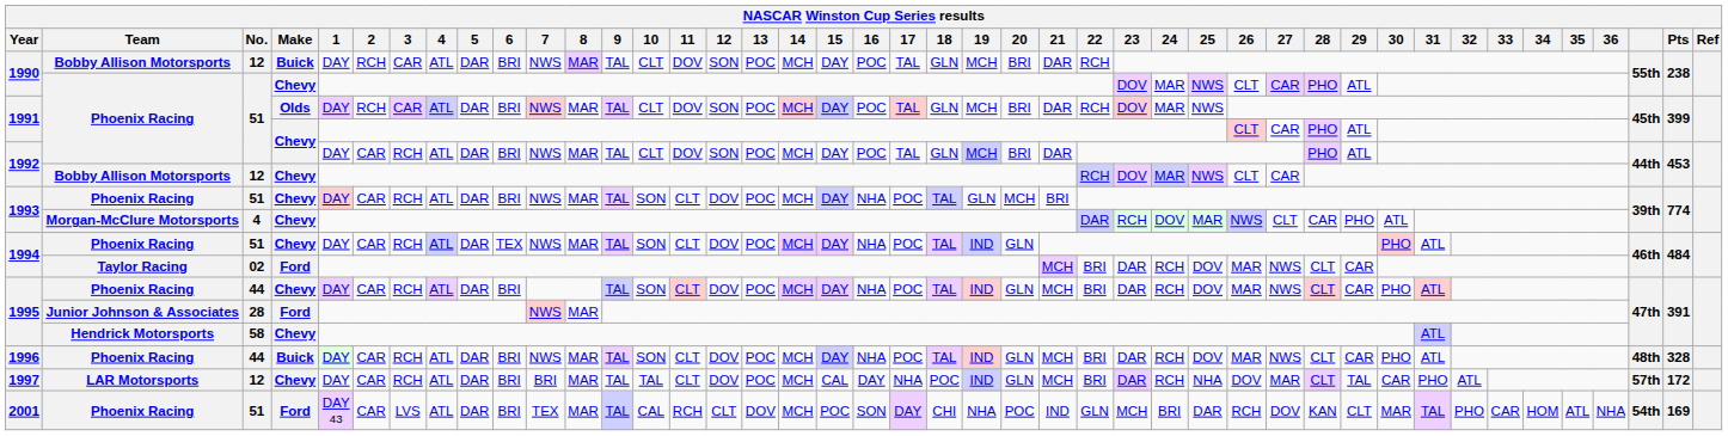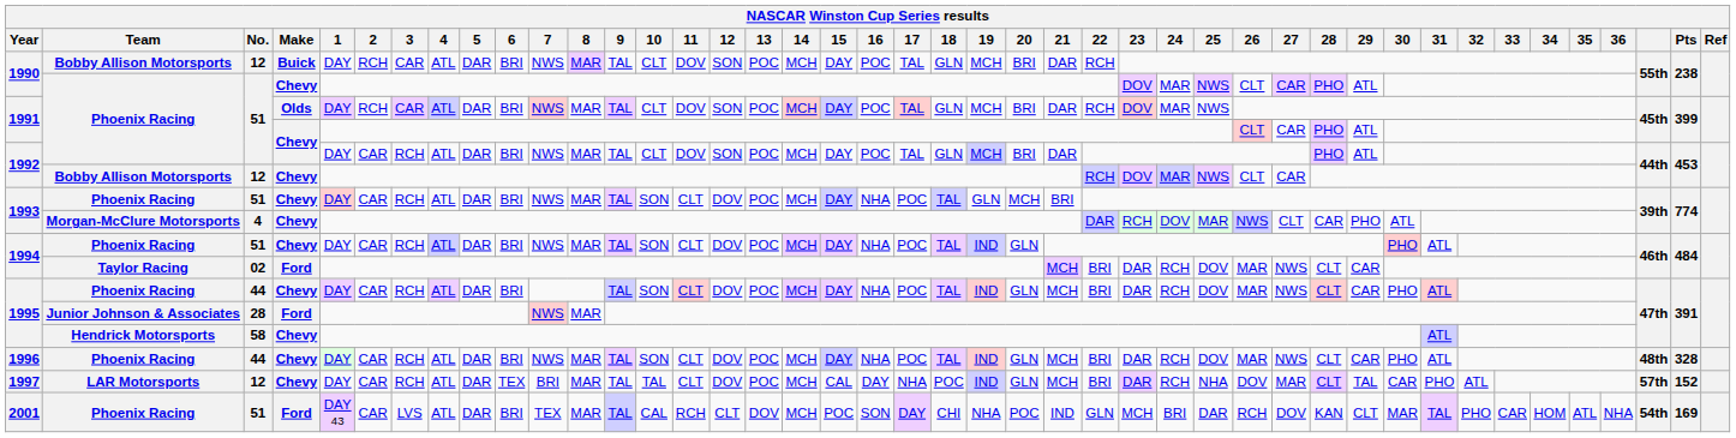 <table class="wikitable" style="text-align:center; font-size:75%">
 <tr>
 <th colspan=45><a href='#'>NASCAR</a> <a href='#'>Winston Cup Series</a> results</th>
 </tr>
 <tr>
 <th>Year</th>
 <th>Team</th>
 <th>No.</th>
 <th>Make</th>
 <th>1</th>
 <th>2</th>
 <th>3</th>
 <th>4</th>
 <th>5</th>
 <th>6</th>
 <th>7</th>
 <th>8</th>
 <th>9</th>
 <th>10</th>
 <th>11</th>
 <th>12</th>
 <th>13</th>
 <th>14</th>
 <th>15</th>
 <th>16</th>
 <th>17</th>
 <th>18</th>
 <th>19</th>
 <th>20</th>
 <th>21</th>
 <th>22</th>
 <th>23</th>
 <th>24</th>
 <th>25</th>
 <th>26</th>
 <th>27</th>
 <th>28</th>
 <th>29</th>
 <th>30</th>
 <th>31</th>
 <th>32</th>
 <th>33</th>
 <th>34</th>
 <th>35</th>
 <th>36</th>
 <th></th>
 <th>Pts</th>
 <th>Ref</th>
 </tr>
 <tr>
 <th rowspan=2><a href='#'>1990</a></th>
 <th nowrap><a href='#'>Bobby Allison Motorsports</a></th>
 <th>12</th>
 <th><a href='#'>Buick</a></th>
 <td><a href='#'>DAY</a></td>
 <td><a href='#'>RCH</a></td>
 <td><a href='#'>CAR</a></td>
 <td><a href='#'>ATL</a></td>
 <td><a href='#'>DAR</a></td>
 <td><a href='#'>BRI</a></td>
 <td><a href='#'>NWS</a></td>
 <td style="background:#EFCFFF;"><a href='#'>MAR</a><br></td>
 <td><a href='#'>TAL</a></td>
 <td><a href='#'>CLT</a></td>
 <td><a href='#'>DOV</a></td>
 <td><a href='#'>SON</a></td>
 <td><a href='#'>POC</a></td>
 <td><a href='#'>MCH</a></td>
 <td><a href='#'>DAY</a></td>
 <td><a href='#'>POC</a></td>
 <td><a href='#'>TAL</a></td>
 <td><a href='#'>GLN</a></td>
 <td><a href='#'>MCH</a></td>
 <td><a href='#'>BRI</a></td>
 <td><a href='#'>DAR</a></td>
 <td><a href='#'>RCH</a></td>
 <td colspan=14></td>
 <th rowspan=2>55th</th>
 <th rowspan=2>238</th>
 <th rowspan=2></th>
 </tr>
 <tr>
 <th rowspan=4><a href='#'>Phoenix Racing</a></th>
 <th rowspan=4>51</th>
 <th><a href='#'>Chevy</a></th>
 <td colspan=22></td>
 <td style="background:#EFCFFF;"><a href='#'>DOV</a><br></td>
 <td><a href='#'>MAR</a></td>
 <td style="background:#EFCFFF;"><a href='#'>NWS</a><br></td>
 <td><a href='#'>CLT</a></td>
 <td style="background:#EFCFFF;"><a href='#'>CAR</a><br></td>
 <td style="background:#EFCFFF;"><a href='#'>PHO</a><br></td>
 <td><a href='#'>ATL</a></td>
 <td colspan=7></td>
 </tr>
 <tr>
 <th rowspan=2><a href='#'>1991</a></th>
 <th><a href='#'>Olds</a></th>
 <td style="background:#EFCFFF;"><a href='#'>DAY</a><br></td>
 <td><a href='#'>RCH</a></td>
 <td style="background:#EFCFFF;"><a href='#'>CAR</a><br></td>
 <td style="background:#CFCFFF;"><a href='#'>ATL</a><br></td>
 <td><a href='#'>DAR</a></td>
 <td><a href='#'>BRI</a></td>
 <td style="background:#FFCFCF;"><a href='#'>NWS</a><br></td>
 <td><a href='#'>MAR</a></td>
 <td style="background:#EFCFFF;"><a href='#'>TAL</a><br></td>
 <td><a href='#'>CLT</a></td>
 <td><a href='#'>DOV</a></td>
 <td><a href='#'>SON</a></td>
 <td><a href='#'>POC</a></td>
 <td style="background:#FFCFCF;"><a href='#'>MCH</a><br></td>
 <td style="background:#CFCFFF;"><a href='#'>DAY</a><br></td>
 <td><a href='#'>POC</a></td>
 <td style="background:#FFCFCF;"><a href='#'>TAL</a><br></td>
 <td><a href='#'>GLN</a></td>
 <td><a href='#'>MCH</a></td>
 <td><a href='#'>BRI</a></td>
 <td><a href='#'>DAR</a></td>
 <td><a href='#'>RCH</a></td>
 <td style="background:#FFCFCF;"><a href='#'>DOV</a><br></td>
 <td><a href='#'>MAR</a></td>
 <td><a href='#'>NWS</a></td>
 <td colspan=11></td>
 <th rowspan=2>45th</th>
 <th rowspan=2>399</th>
 <th rowspan=2></th>
 </tr>
 <tr>
 <th rowspan=2><a href='#'>Chevy</a></th>
 <td colspan=25></td>
 <td style="background:#FFCFCF;"><a href='#'>CLT</a><br></td>
 <td><a href='#'>CAR</a></td>
 <td style="background:#EFCFFF;"><a href='#'>PHO</a><br></td>
 <td><a href='#'>ATL</a></td>
 <td colspan=7></td>
 </tr>
 <tr>
 <th rowspan=2><a href='#'>1992</a></th>
 <td><a href='#'>DAY</a></td>
 <td><a href='#'>CAR</a></td>
 <td><a href='#'>RCH</a></td>
 <td><a href='#'>ATL</a></td>
 <td><a href='#'>DAR</a></td>
 <td><a href='#'>BRI</a></td>
 <td><a href='#'>NWS</a></td>
 <td><a href='#'>MAR</a></td>
 <td><a href='#'>TAL</a></td>
 <td><a href='#'>CLT</a></td>
 <td><a href='#'>DOV</a></td>
 <td><a href='#'>SON</a></td>
 <td><a href='#'>POC</a></td>
 <td><a href='#'>MCH</a></td>
 <td><a href='#'>DAY</a></td>
 <td><a href='#'>POC</a></td>
 <td><a href='#'>TAL</a></td>
 <td><a href='#'>GLN</a></td>
 <td style="background:#CFCFFF;"><a href='#'>MCH</a><br></td>
 <td><a href='#'>BRI</a></td>
 <td><a href='#'>DAR</a></td>
 <td colspan=6></td>
 <td style="background:#EFCFFF;"><a href='#'>PHO</a><br></td>
 <td><a href='#'>ATL</a></td>
 <td colspan=7></td>
 <th rowspan=2>44th</th>
 <th rowspan=2>453</th>
 <th rowspan=2></th>
 </tr>
 <tr>
 <th><a href='#'>Bobby Allison Motorsports</a></th>
 <th>12</th>
 <th><a href='#'>Chevy</a></th>
 <td colspan=21></td>
 <td style="background:#CFCFFF;"><a href='#'>RCH</a><br></td>
 <td style="background:#EFCFFF;"><a href='#'>DOV</a><br></td>
 <td style="background:#CFCFFF;"><a href='#'>MAR</a><br></td>
 <td style="background:#EFCFFF;"><a href='#'>NWS</a><br></td>
 <td><a href='#'>CLT</a></td>
 <td><a href='#'>CAR</a></td>
 <td colspan=9></td>
 </tr>
 <tr>
 <th rowspan=2><a href='#'>1993</a></th>
 <th><a href='#'>Phoenix Racing</a></th>
 <th>51</th>
 <th><a href='#'>Chevy</a></th>
 <td style="background:#FFCFCF;"><a href='#'>DAY</a><br></td>
 <td><a href='#'>CAR</a></td>
 <td><a href='#'>RCH</a></td>
 <td><a href='#'>ATL</a></td>
 <td><a href='#'>DAR</a></td>
 <td><a href='#'>BRI</a></td>
 <td><a href='#'>NWS</a></td>
 <td><a href='#'>MAR</a></td>
 <td style="background:#EFCFFF;"><a href='#'>TAL</a><br></td>
 <td><a href='#'>SON</a></td>
 <td><a href='#'>CLT</a></td>
 <td><a href='#'>DOV</a></td>
 <td><a href='#'>POC</a></td>
 <td><a href='#'>MCH</a></td>
 <td style="background:#CFCFFF;"><a href='#'>DAY</a><br></td>
 <td><a href='#'>NHA</a></td>
 <td><a href='#'>POC</a></td>
 <td style="background:#CFCFFF;"><a href='#'>TAL</a><br></td>
 <td><a href='#'>GLN</a></td>
 <td><a href='#'>MCH</a></td>
 <td><a href='#'>BRI</a></td>
 <td colspan=15></td>
 <th rowspan=2>39th</th>
 <th rowspan=2>774</th>
 <th rowspan=2></th>
 </tr>
 <tr>
 <th><a href='#'>Morgan-McClure Motorsports</a></th>
 <th>4</th>
 <th><a href='#'>Chevy</a></th>
 <td colspan=21></td>
 <td style="background:#CFCFFF;"><a href='#'>DAR</a><br></td>
 <td style="background:#DFFFDF;"><a href='#'>RCH</a><br></td>
 <td style="background:#DFFFDF;"><a href='#'>DOV</a><br></td>
 <td style="background:#DFFFDF;"><a href='#'>MAR</a><br></td>
 <td style="background:#CFCFFF;"><a href='#'>NWS</a><br></td>
 <td><a href='#'>CLT</a></td>
 <td><a href='#'>CAR</a></td>
 <td><a href='#'>PHO</a></td>
 <td><a href='#'>ATL</a></td>
 <td colspan=6></td>
 </tr>
 <tr>
 <th rowspan=2><a href='#'>1994</a></th>
 <th><a href='#'>Phoenix Racing</a></th>
 <th>51</th>
 <th><a href='#'>Chevy</a></th>
 <td><a href='#'>DAY</a></td>
 <td><a href='#'>CAR</a></td>
 <td><a href='#'>RCH</a></td>
 <td style="background:#CFCFFF;"><a href='#'>ATL</a><br></td>
 <td><a href='#'>DAR</a></td>
-<td><a href='#'>TEX</a></td>
+<td><a href='#'>BRI</a></td>
 <td><a href='#'>NWS</a></td>
 <td><a href='#'>MAR</a></td>
 <td style="background:#EFCFFF;"><a href='#'>TAL</a><br></td>
 <td><a href='#'>SON</a></td>
 <td><a href='#'>CLT</a></td>
 <td><a href='#'>DOV</a></td>
 <td><a href='#'>POC</a></td>
 <td style="background:#EFCFFF;"><a href='#'>MCH</a><br></td>
 <td style="background:#EFCFFF;"><a href='#'>DAY</a><br></td>
 <td><a href='#'>NHA</a></td>
 <td><a href='#'>POC</a></td>
 <td style="background:#EFCFFF;"><a href='#'>TAL</a><br></td>
 <td style="background:#CFCFFF;"><a href='#'>IND</a><br></td>
 <td><a href='#'>GLN</a></td>
 <td colspan=9></td>
 <td style="background:#FFCFCF;"><a href='#'>PHO</a><br></td>
 <td><a href='#'>ATL</a></td>
 <td colspan=5></td>
 <th rowspan=2>46th</th>
 <th rowspan=2>484</th>
 <th rowspan=2></th>
 </tr>
 <tr>
 <th><a href='#'>Taylor Racing</a></th>
 <th>02</th>
 <th><a href='#'>Ford</a></th>
 <td colspan=20></td>
 <td style="background:#EFCFFF;"><a href='#'>MCH</a><br></td>
 <td><a href='#'>BRI</a></td>
 <td><a href='#'>DAR</a></td>
 <td><a href='#'>RCH</a></td>
 <td><a href='#'>DOV</a></td>
 <td><a href='#'>MAR</a></td>
 <td><a href='#'>NWS</a></td>
 <td><a href='#'>CLT</a></td>
 <td><a href='#'>CAR</a></td>
 <td colspan=7></td>
 </tr>
 <tr>
 <th rowspan=3><a href='#'>1995</a></th>
 <th><a href='#'>Phoenix Racing</a></th>
 <th>44</th>
 <th><a href='#'>Chevy</a></th>
 <td style="background:#EFCFFF;"><a href='#'>DAY</a><br></td>
 <td><a href='#'>CAR</a></td>
 <td><a href='#'>RCH</a></td>
 <td style="background:#EFCFFF;"><a href='#'>ATL</a><br></td>
 <td><a href='#'>DAR</a></td>
 <td><a href='#'>BRI</a></td>
 <td colspan=2></td>
 <td style="background:#CFCFFF;"><a href='#'>TAL</a><br></td>
 <td><a href='#'>SON</a></td>
 <td style="background:#FFCFCF;"><a href='#'>CLT</a><br></td>
 <td><a href='#'>DOV</a></td>
 <td><a href='#'>POC</a></td>
 <td style="background:#EFCFFF;"><a href='#'>MCH</a><br></td>
 <td style="background:#EFCFFF;"><a href='#'>DAY</a><br></td>
 <td><a href='#'>NHA</a></td>
 <td><a href='#'>POC</a></td>
 <td style="background:#EFCFFF;"><a href='#'>TAL</a><br></td>
 <td style="background:#FFCFCF;"><a href='#'>IND</a><br></td>
 <td><a href='#'>GLN</a></td>
 <td><a href='#'>MCH</a></td>
 <td><a href='#'>BRI</a></td>
 <td><a href='#'>DAR</a></td>
 <td><a href='#'>RCH</a></td>
 <td><a href='#'>DOV</a></td>
 <td><a href='#'>MAR</a></td>
 <td><a href='#'>NWS</a></td>
 <td style="background:#FFCFCF;"><a href='#'>CLT</a><br></td>
 <td><a href='#'>CAR</a></td>
 <td><a href='#'>PHO</a></td>
 <td style="background:#FFCFCF;"><a href='#'>ATL</a><br></td>
 <td colspan=5></td>
 <th rowspan=3>47th</th>
 <th rowspan=3>391</th>
 <th rowspan=3></th>
 </tr>
 <tr>
 <th nowrap><a href='#'>Junior Johnson & Associates</a></th>
 <th>28</th>
 <th><a href='#'>Ford</a></th>
 <td colspan=6></td>
 <td style="background:#FFCFCF;"><a href='#'>NWS</a><br></td>
 <td><a href='#'>MAR</a></td>
 <td colspan=28></td>
 </tr>
 <tr>
 <th><a href='#'>Hendrick Motorsports</a></th>
 <th>58</th>
 <th><a href='#'>Chevy</a></th>
 <td colspan=30></td>
 <td style="background:#CFCFFF;"><a href='#'>ATL</a><br></td>
 <td colspan=5></td>
 </tr>
 <tr>
 <th><a href='#'>1996</a></th>
 <th><a href='#'>Phoenix Racing</a></th>
 <th>44</th>
-<th><a href='#'>Buick</a></th>
+<th><a href='#'>Chevy</a></th>
 <td style="background:#DFFFDF;"><a href='#'>DAY</a><br></td>
 <td><a href='#'>CAR</a></td>
 <td><a href='#'>RCH</a></td>
 <td><a href='#'>ATL</a></td>
 <td><a href='#'>DAR</a></td>
 <td><a href='#'>BRI</a></td>
 <td><a href='#'>NWS</a></td>
 <td><a href='#'>MAR</a></td>
 <td style="background:#EFCFFF;"><a href='#'>TAL</a><br></td>
 <td><a href='#'>SON</a></td>
 <td><a href='#'>CLT</a></td>
 <td><a href='#'>DOV</a></td>
 <td><a href='#'>POC</a></td>
 <td><a href='#'>MCH</a></td>
 <td style="background:#CFCFFF;"><a href='#'>DAY</a><br></td>
 <td><a href='#'>NHA</a></td>
 <td><a href='#'>POC</a></td>
 <td style="background:#EFCFFF;"><a href='#'>TAL</a><br></td>
 <td style="background:#FFCFCF;"><a href='#'>IND</a><br></td>
 <td><a href='#'>GLN</a></td>
 <td><a href='#'>MCH</a></td>
 <td><a href='#'>BRI</a></td>
 <td><a href='#'>DAR</a></td>
 <td><a href='#'>RCH</a></td>
 <td><a href='#'>DOV</a></td>
 <td><a href='#'>MAR</a></td>
 <td><a href='#'>NWS</a></td>
 <td><a href='#'>CLT</a></td>
 <td><a href='#'>CAR</a></td>
 <td><a href='#'>PHO</a></td>
 <td><a href='#'>ATL</a></td>
 <td colspan=5></td>
 <th>48th</th>
 <th>328</th>
 <th></th>
 </tr>
 <tr>
 <th><a href='#'>1997</a></th>
 <th><a href='#'>LAR Motorsports</a></th>
 <th>12</th>
 <th><a href='#'>Chevy</a></th>
 <td><a href='#'>DAY</a></td>
 <td><a href='#'>CAR</a></td>
 <td><a href='#'>RCH</a></td>
 <td><a href='#'>ATL</a></td>
 <td><a href='#'>DAR</a></td>
-<td><a href='#'>BRI</a></td>
+<td><a href='#'>TEX</a></td>
 <td><a href='#'>BRI</a></td>
 <td><a href='#'>MAR</a></td>
 <td><a href='#'>TAL</a></td>
 <td><a href='#'>TAL</a></td>
 <td><a href='#'>CLT</a></td>
 <td><a href='#'>DOV</a></td>
 <td><a href='#'>POC</a></td>
 <td><a href='#'>MCH</a></td>
 <td><a href='#'>CAL</a></td>
 <td><a href='#'>DAY</a></td>
 <td><a href='#'>NHA</a></td>
 <td><a href='#'>POC</a></td>
 <td style="background:#CFCFFF;"><a href='#'>IND</a><br></td>
 <td><a href='#'>GLN</a></td>
 <td><a href='#'>MCH</a></td>
 <td><a href='#'>BRI</a></td>
 <td style="background:#EFCFFF;"><a href='#'>DAR</a><br></td>
 <td><a href='#'>RCH</a></td>
 <td><a href='#'>NHA</a></td>
 <td><a href='#'>DOV</a></td>
 <td><a href='#'>MAR</a></td>
 <td style="background:#EFCFFF;"><a href='#'>CLT</a><br></td>
 <td><a href='#'>TAL</a></td>
 <td><a href='#'>CAR</a></td>
 <td><a href='#'>PHO</a></td>
 <td><a href='#'>ATL</a></td>
 <td colspan=4></td>
 <th>57th</th>
-<th>172</th>
+<th>152</th>
 <th></th>
 </tr>
 <tr>
 <th><a href='#'>2001</a></th>
 <th><a href='#'>Phoenix Racing</a></th>
 <th>51</th>
 <th><a href='#'>Ford</a></th>
 <td style="background:#EFCFFF;"><a href='#'>DAY</a><br><small>43</small></td>
 <td><a href='#'>CAR</a></td>
 <td><a href='#'>LVS</a></td>
 <td><a href='#'>ATL</a></td>
 <td><a href='#'>DAR</a></td>
 <td><a href='#'>BRI</a></td>
 <td><a href='#'>TEX</a></td>
 <td><a href='#'>MAR</a></td>
 <td style="background:#CFCFFF;"><a href='#'>TAL</a><br></td>
 <td><a href='#'>CAL</a></td>
 <td><a href='#'>RCH</a></td>
 <td><a href='#'>CLT</a></td>
 <td><a href='#'>DOV</a></td>
 <td><a href='#'>MCH</a></td>
 <td><a href='#'>POC</a></td>
 <td><a href='#'>SON</a></td>
 <td style="background:#EFCFFF;"><a href='#'>DAY</a><br></td>
 <td><a href='#'>CHI</a></td>
 <td><a href='#'>NHA</a></td>
 <td><a href='#'>POC</a></td>
 <td><a href='#'>IND</a></td>
 <td><a href='#'>GLN</a></td>
 <td><a href='#'>MCH</a></td>
 <td><a href='#'>BRI</a></td>
 <td><a href='#'>DAR</a></td>
 <td><a href='#'>RCH</a></td>
 <td><a href='#'>DOV</a></td>
 <td><a href='#'>KAN</a></td>
 <td><a href='#'>CLT</a></td>
 <td><a href='#'>MAR</a></td>
 <td style="background:#EFCFFF;"><a href='#'>TAL</a><br></td>
 <td><a href='#'>PHO</a></td>
 <td><a href='#'>CAR</a></td>
 <td><a href='#'>HOM</a></td>
 <td><a href='#'>ATL</a></td>
 <td><a href='#'>NHA</a></td>
 <th>54th</th>
 <th>169</th>
 <th></th>
 </tr>
 </table>
